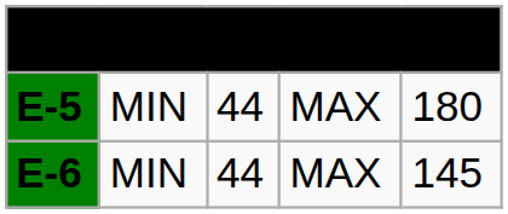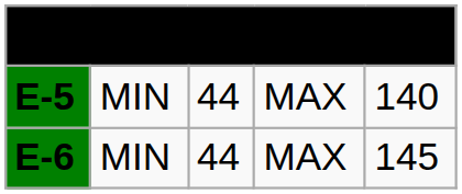 <table class="wikitable">
 <tr style="background: black" align="center">
 <td colspan="5" style="font-size:;"><span><strong>APFT Promotion Points</strong></span></td>
 </tr>
 <tr>
 <td style="background: green"><span> <strong>E-5</strong></span></td>
 <td>MIN</td>
 <td>44</td>
 <td>MAX</td>
-<td>180</td>
+<td>140</td>
 </tr>
 <tr>
 <td style="background: green"><strong>E-6</strong></td>
 <td>MIN</td>
 <td>44</td>
 <td>MAX</td>
 <td>145</td>
 </tr>
 </table>
